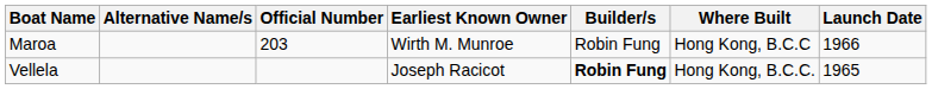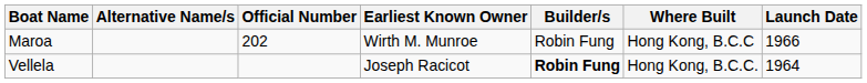 <table class="wikitable">
 <tr>
 <th>Boat Name</th>
 <th>Alternative Name/s</th>
 <th>Official Number</th>
 <th>Earliest Known Owner</th>
 <th>Builder/s</th>
 <th>Where Built</th>
 <th>Launch Date</th>
 </tr>
 <tr>
 <td>Maroa</td>
 <td></td>
-<td>203</td>
+<td>202</td>
 <td>Wirth M. Munroe</td>
 <td>Robin Fung</td>
 <td>Hong Kong, B.C.C</td>
 <td>1966</td>
 </tr>
 <tr>
 <td>Vellela</td>
 <td></td>
 <td></td>
 <td>Joseph Racicot</td>
 <td><strong>Robin Fung</strong></td>
 <td>Hong Kong, B.C.C.</td>
-<td>1965</td>
+<td>1964</td>
 </tr>
 </table>
